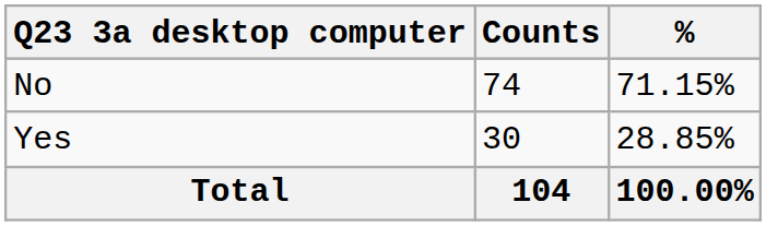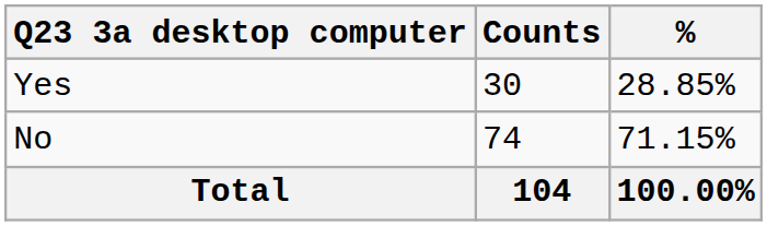 <table class="wikitable sortable">
 <tr>
 <th>Q23 3a desktop computer</th>
 <th>Counts</th>
 <th>%</th>
 </tr>
 <tr>
+<td>Yes</td>
+<td>30</td>
+<td>28.85%</td>
+</tr>
+<tr>
 <td>No</td>
 <td>74</td>
 <td>71.15%</td>
-</tr>
-<tr>
-<td>Yes</td>
-<td>30</td>
-<td>28.85%</td>
 </tr>
 <tr>
 <th>Total</th>
 <th>104</th>
 <th>100.00%</th>
 </tr>
 </table>
